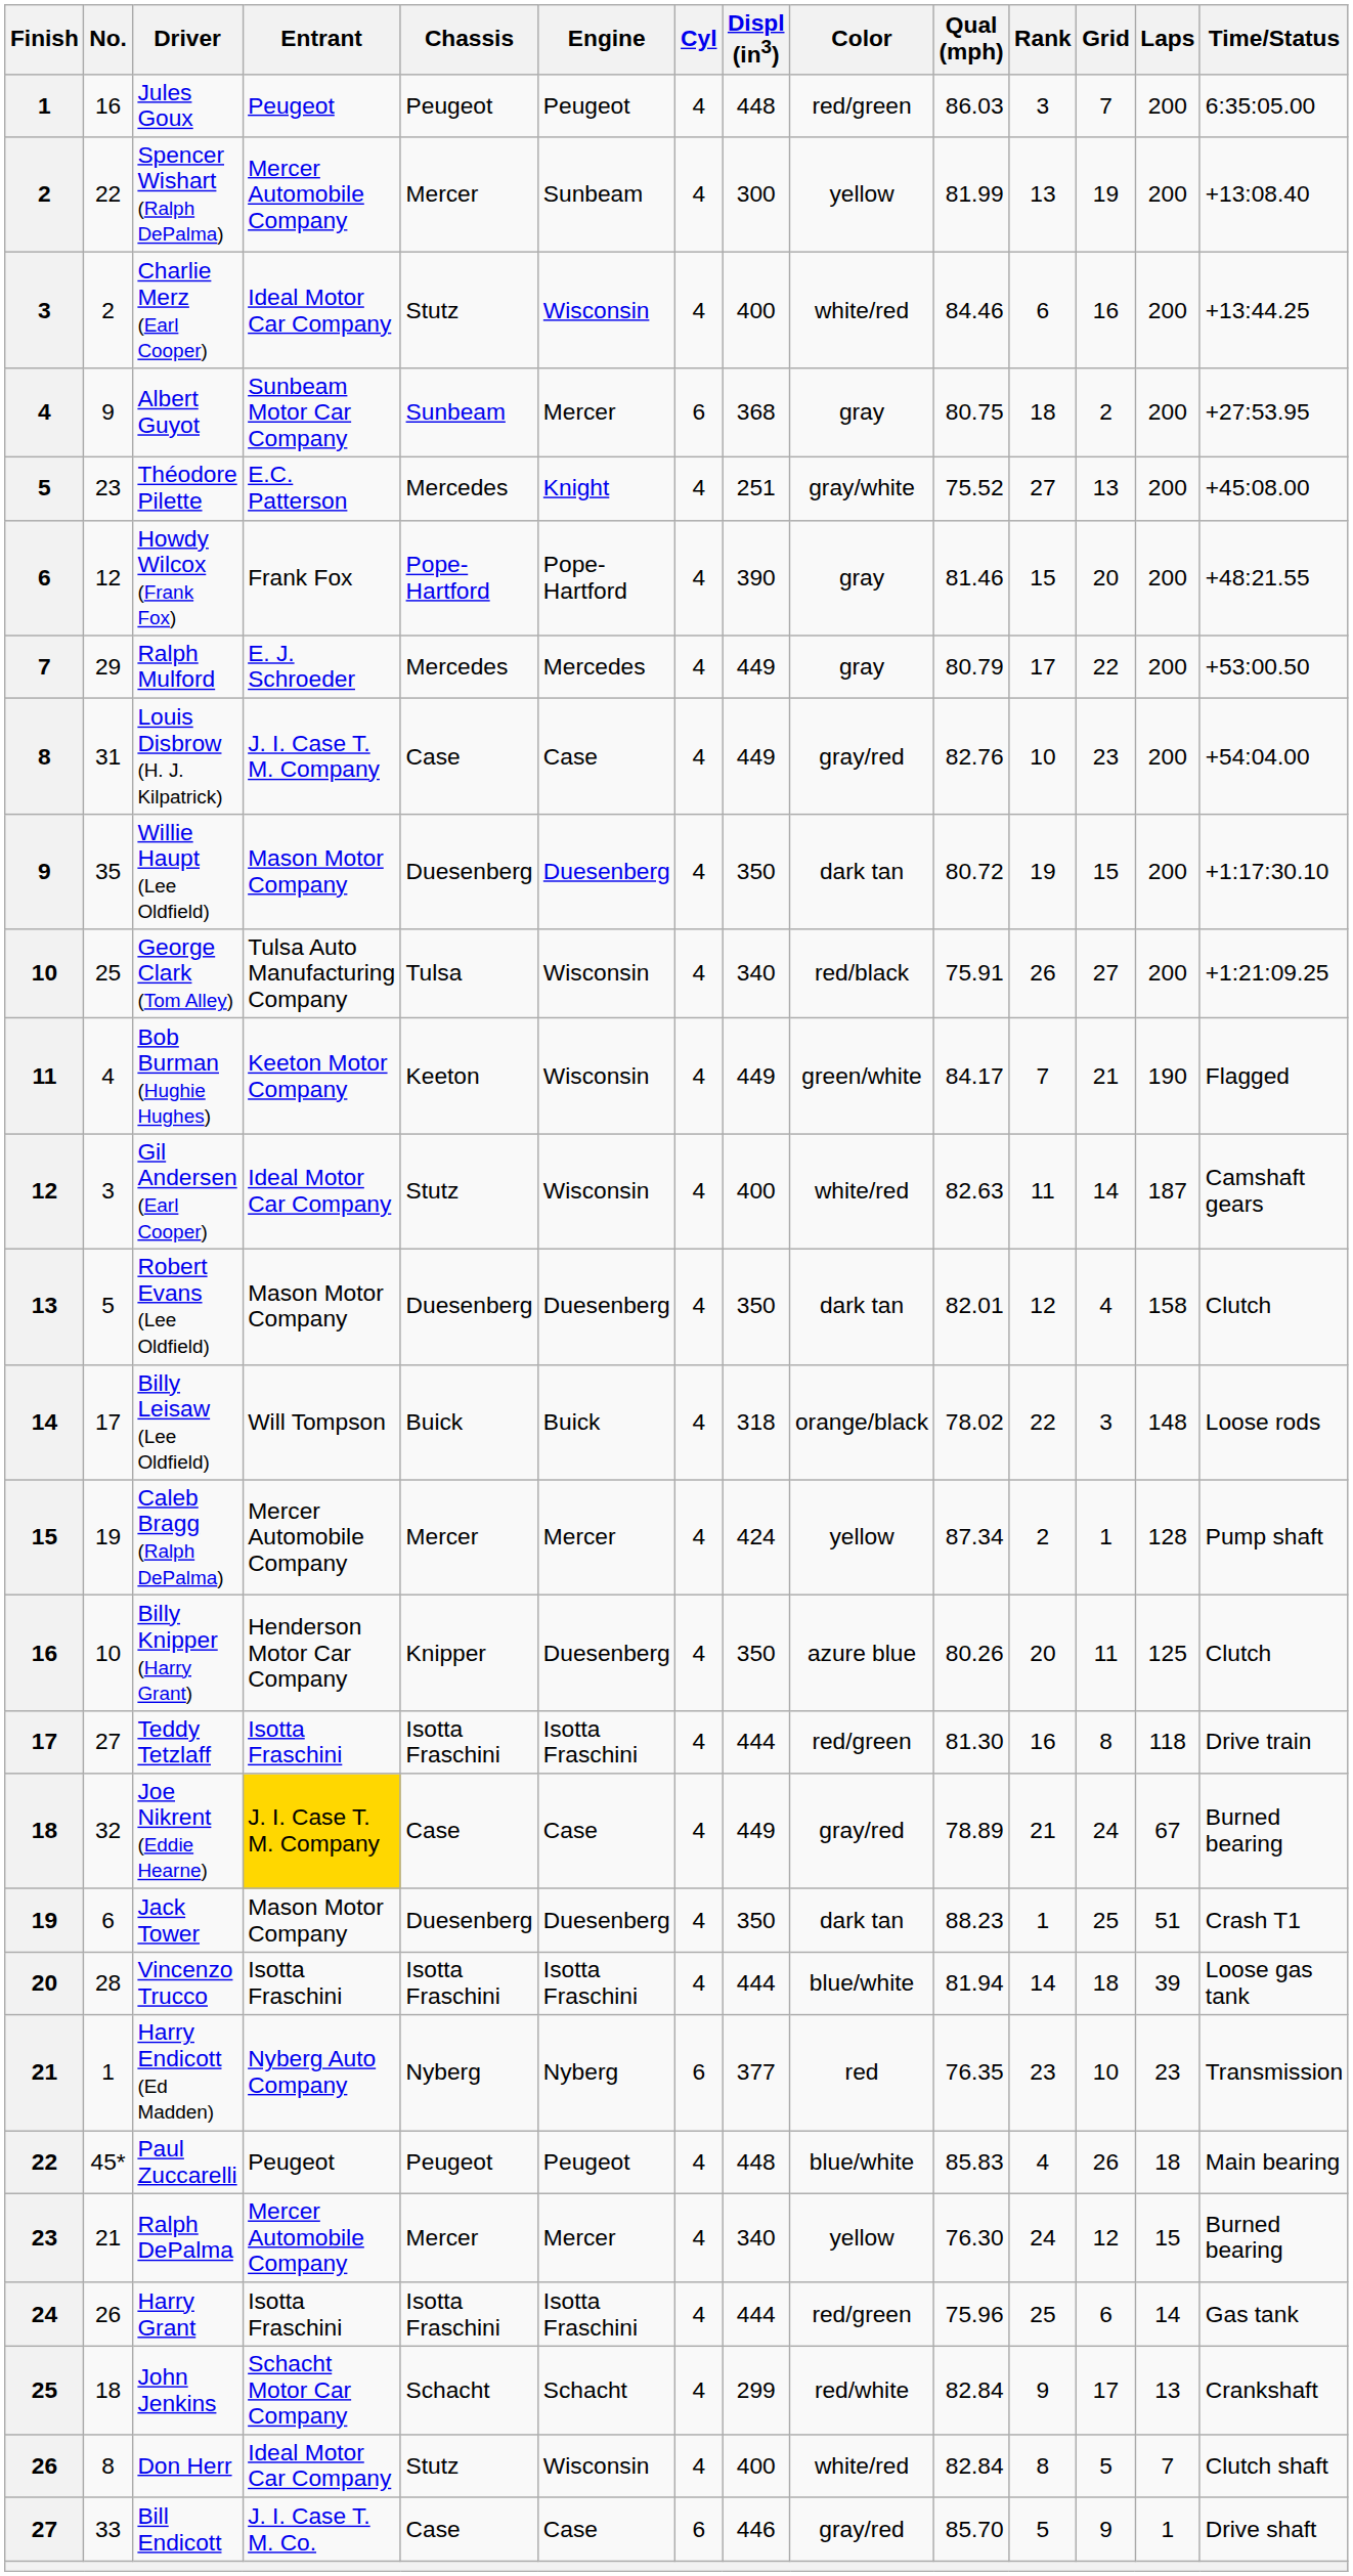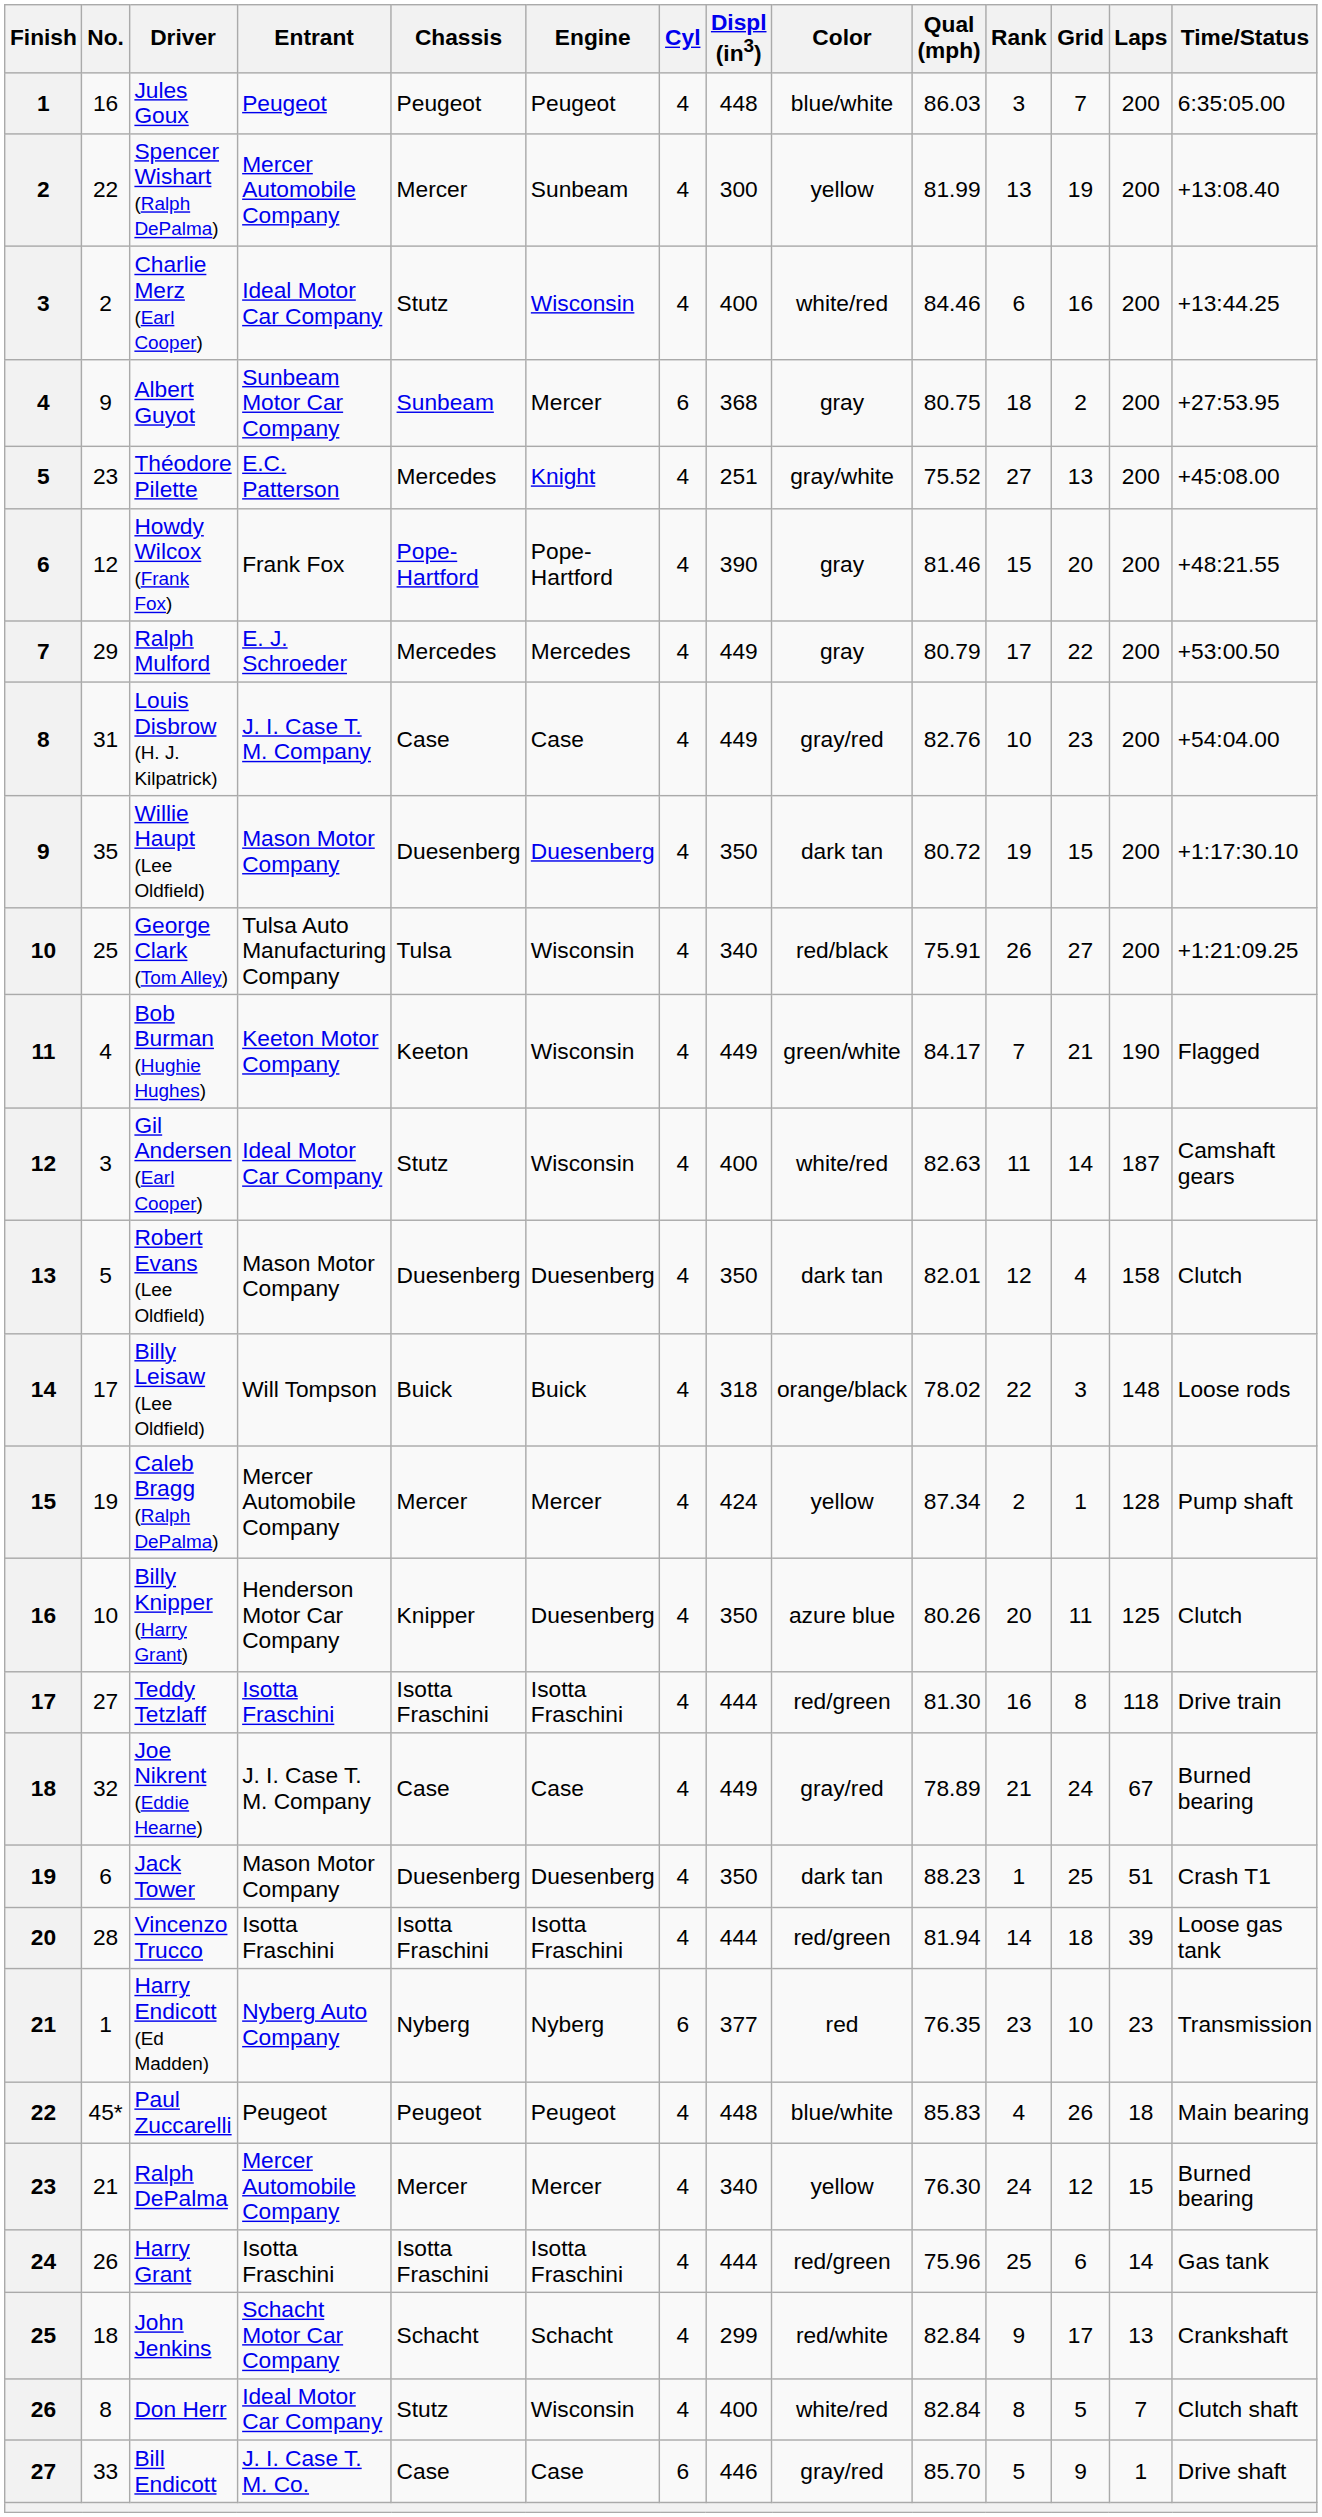 <table class="wikitable">
 <tr>
 <th>Finish</th>
 <th>No.</th>
 <th>Driver</th>
 <th>Entrant</th>
 <th>Chassis</th>
 <th>Engine</th>
 <th><a href='#'>Cyl</a></th>
 <th><a href='#'>Displ</a><br>(in<sup>3</sup>)</th>
 <th>Color</th>
 <th>Qual<br>(mph)</th>
 <th>Rank</th>
 <th>Grid</th>
 <th>Laps</th>
 <th>Time/Status</th>
 </tr>
 <tr>
 <th>1</th>
 <td align=center>16</td>
 <td> <a href='#'>Jules Goux</a> <strong></strong></td>
 <td><a href='#'>Peugeot</a></td>
 <td>Peugeot</td>
 <td>Peugeot</td>
 <td align=center>4</td>
 <td align=center>448</td>
-<td align=center>red/green</td>
+<td align=center>blue/white</td>
 <td align=right>86.03</td>
 <td align=center>3</td>
 <td align=center>7</td>
 <td align=center>200</td>
 <td>6:35:05.00</td>
 </tr>
 <tr>
 <th>2</th>
 <td align=center>22</td>
 <td> <a href='#'>Spencer Wishart</a><br><small>(<a href='#'>Ralph DePalma</a>)</small></td>
 <td><a href='#'>Mercer Automobile Company</a></td>
 <td>Mercer</td>
 <td>Sunbeam</td>
 <td align=center>4</td>
 <td align=center>300</td>
 <td align=center>yellow</td>
 <td align=right>81.99</td>
 <td align=center>13</td>
 <td align=center>19</td>
 <td align=center>200</td>
 <td>+13:08.40</td>
 </tr>
 <tr>
 <th>3</th>
 <td align=center>2</td>
 <td> <a href='#'>Charlie Merz</a><br><small>(<a href='#'>Earl Cooper</a>)</small></td>
 <td><a href='#'>Ideal Motor Car Company</a></td>
 <td>Stutz</td>
 <td><a href='#'>Wisconsin</a></td>
 <td align=center>4</td>
 <td align=center>400</td>
 <td align=center>white/red</td>
 <td align=right>84.46</td>
 <td align=center>6</td>
 <td align=center>16</td>
 <td align=center>200</td>
 <td>+13:44.25</td>
 </tr>
 <tr>
 <th>4</th>
 <td align=center>9</td>
 <td> <a href='#'>Albert Guyot</a> <strong></strong></td>
 <td><a href='#'>Sunbeam Motor Car Company</a></td>
 <td><a href='#'>Sunbeam</a></td>
 <td>Mercer</td>
 <td align=center>6</td>
 <td align=center>368</td>
 <td align=center>gray</td>
 <td align=right>80.75</td>
 <td align=center>18</td>
 <td align=center>2</td>
 <td align=center>200</td>
 <td>+27:53.95</td>
 </tr>
 <tr>
 <th>5</th>
 <td align=center>23</td>
 <td> <a href='#'>Théodore Pilette</a> <strong></strong></td>
 <td><a href='#'>E.C. Patterson</a></td>
 <td>Mercedes</td>
 <td><a href='#'>Knight</a></td>
 <td align=center>4</td>
 <td align=center>251</td>
 <td align=center>gray/white</td>
 <td align=right>75.52</td>
 <td align=center>27</td>
 <td align=center>13</td>
 <td align=center>200</td>
 <td>+45:08.00</td>
 </tr>
 <tr>
 <th>6</th>
 <td align=center>12</td>
 <td> <a href='#'>Howdy Wilcox</a><br><small>(<a href='#'>Frank Fox</a>)</small></td>
 <td>Frank Fox</td>
 <td><a href='#'>Pope-Hartford</a></td>
 <td>Pope-Hartford</td>
 <td align=center>4</td>
 <td align=center>390</td>
 <td align=center>gray</td>
 <td align=right>81.46</td>
 <td align=center>15</td>
 <td align=center>20</td>
 <td align=center>200</td>
 <td>+48:21.55</td>
 </tr>
 <tr>
 <th>7</th>
 <td align=center>29</td>
 <td> <a href='#'>Ralph Mulford</a></td>
 <td><a href='#'>E. J. Schroeder</a></td>
 <td>Mercedes</td>
 <td>Mercedes</td>
 <td align=center>4</td>
 <td align=center>449</td>
 <td align=center>gray</td>
 <td align=right>80.79</td>
 <td align=center>17</td>
 <td align=center>22</td>
 <td align=center>200</td>
 <td>+53:00.50</td>
 </tr>
 <tr>
 <th>8</th>
 <td align=center>31</td>
 <td> <a href='#'>Louis Disbrow</a><br><small>(H. J. Kilpatrick)</small></td>
 <td><a href='#'>J. I. Case T. M. Company</a></td>
 <td>Case</td>
 <td>Case</td>
 <td align=center>4</td>
 <td align=center>449</td>
 <td align=center>gray/red</td>
 <td align=right>82.76</td>
 <td align=center>10</td>
 <td align=center>23</td>
 <td align=center>200</td>
 <td>+54:04.00</td>
 </tr>
 <tr>
 <th>9</th>
 <td align=center>35</td>
 <td> <a href='#'>Willie Haupt</a> <strong></strong><br><small>(Lee Oldfield)</small></td>
 <td><a href='#'>Mason Motor Company</a></td>
 <td>Duesenberg</td>
 <td><a href='#'>Duesenberg</a></td>
 <td align=center>4</td>
 <td align=center>350</td>
 <td align=center>dark tan</td>
 <td align=right>80.72</td>
 <td align=center>19</td>
 <td align=center>15</td>
 <td align=center>200</td>
 <td>+1:17:30.10</td>
 </tr>
 <tr>
 <th>10</th>
 <td align=center>25</td>
 <td> <a href='#'>George Clark</a> <strong></strong><br><small>(<a href='#'>Tom Alley</a>)</small></td>
 <td>Tulsa Auto Manufacturing Company</td>
 <td>Tulsa</td>
 <td>Wisconsin</td>
 <td align=center>4</td>
 <td align=center>340</td>
 <td align=center>red/black</td>
 <td align=right>75.91</td>
 <td align=center>26</td>
 <td align=center>27</td>
 <td align=center>200</td>
 <td>+1:21:09.25</td>
 </tr>
 <tr>
 <th>11</th>
 <td align=center>4</td>
 <td> <a href='#'>Bob Burman</a><br><small>(<a href='#'>Hughie Hughes</a>)</small></td>
 <td><a href='#'>Keeton Motor Company</a></td>
 <td>Keeton</td>
 <td>Wisconsin</td>
 <td align=center>4</td>
 <td align=center>449</td>
 <td align=center>green/white</td>
 <td align=right>84.17</td>
 <td align=center>7</td>
 <td align=center>21</td>
 <td align=center>190</td>
 <td>Flagged</td>
 </tr>
 <tr>
 <th>12</th>
 <td align=center>3</td>
 <td> <a href='#'>Gil Andersen</a><br><small>(<a href='#'>Earl Cooper</a>)</small></td>
 <td><a href='#'>Ideal Motor Car Company</a></td>
 <td>Stutz</td>
 <td>Wisconsin</td>
 <td align=center>4</td>
 <td align=center>400</td>
 <td align=center>white/red</td>
 <td align=right>82.63</td>
 <td align=center>11</td>
 <td align=center>14</td>
 <td align=center>187</td>
 <td>Camshaft gears</td>
 </tr>
 <tr>
 <th>13</th>
 <td align=center>5</td>
 <td> <a href='#'>Robert Evans</a> <strong></strong><br><small>(Lee Oldfield)</small></td>
 <td>Mason Motor Company</td>
 <td>Duesenberg</td>
 <td>Duesenberg</td>
 <td align=center>4</td>
 <td align=center>350</td>
 <td align=center>dark tan</td>
 <td align=right>82.01</td>
 <td align=center>12</td>
 <td align=center>4</td>
 <td align=center>158</td>
 <td>Clutch</td>
 </tr>
 <tr>
 <th>14</th>
 <td align=center>17</td>
 <td> <a href='#'>Billy Leisaw</a><br><small>(Lee Oldfield)</small></td>
 <td>Will Tompson</td>
 <td>Buick</td>
 <td>Buick</td>
 <td align=center>4</td>
 <td align=center>318</td>
 <td align=center>orange/black</td>
 <td align=right>78.02</td>
 <td align=center>22</td>
 <td align=center>3</td>
 <td align=center>148</td>
 <td>Loose rods</td>
 </tr>
 <tr>
 <th>15</th>
 <td align=center>19</td>
 <td> <a href='#'>Caleb Bragg</a><br><small>(<a href='#'>Ralph DePalma</a>)</small></td>
 <td>Mercer Automobile Company</td>
 <td>Mercer</td>
 <td>Mercer</td>
 <td align=center>4</td>
 <td align=center>424</td>
 <td align=center>yellow</td>
 <td align=right>87.34</td>
 <td align=center>2</td>
 <td align=center>1</td>
 <td align=center>128</td>
 <td>Pump shaft</td>
 </tr>
 <tr>
 <th>16</th>
 <td align=center>10</td>
 <td> <a href='#'>Billy Knipper</a><br><small>(<a href='#'>Harry Grant</a>)</small></td>
 <td>Henderson Motor Car Company</td>
 <td>Knipper</td>
 <td>Duesenberg</td>
 <td align=center>4</td>
 <td align=center>350</td>
 <td align=center>azure blue</td>
 <td align=right>80.26</td>
 <td align=center>20</td>
 <td align=center>11</td>
 <td align=center>125</td>
 <td>Clutch</td>
 </tr>
 <tr>
 <th>17</th>
 <td align=center>27</td>
 <td> <a href='#'>Teddy Tetzlaff</a></td>
 <td><a href='#'>Isotta Fraschini</a></td>
 <td>Isotta Fraschini</td>
 <td>Isotta Fraschini</td>
 <td align=center>4</td>
 <td align=center>444</td>
 <td align=center>red/green</td>
 <td align=right>81.30</td>
 <td align=center>16</td>
 <td align=center>8</td>
 <td align=center>118</td>
 <td>Drive train</td>
 </tr>
 <tr>
 <th>18</th>
 <td align=center>32</td>
 <td> <a href='#'>Joe Nikrent</a> <strong></strong><br><small>(<a href='#'>Eddie Hearne</a>)</small></td>
-<td style="background: gold;">J. I. Case T. M. Company</td>
+<td>J. I. Case T. M. Company</td>
 <td>Case</td>
 <td>Case</td>
 <td align=center>4</td>
 <td align=center>449</td>
 <td align=center>gray/red</td>
 <td align=right>78.89</td>
 <td align=center>21</td>
 <td align=center>24</td>
 <td align=center>67</td>
 <td>Burned bearing</td>
 </tr>
 <tr>
 <th>19</th>
 <td align=center>6</td>
 <td> <a href='#'>Jack Tower</a></td>
 <td>Mason Motor Company</td>
 <td>Duesenberg</td>
 <td>Duesenberg</td>
 <td align=center>4</td>
 <td align=center>350</td>
 <td align=center>dark tan</td>
 <td align=right>88.23</td>
 <td align=center>1</td>
 <td align=center>25</td>
 <td align=center>51</td>
 <td>Crash T1</td>
 </tr>
 <tr>
 <th>20</th>
 <td align=center>28</td>
 <td> <a href='#'>Vincenzo Trucco</a> <strong></strong></td>
 <td>Isotta Fraschini</td>
 <td>Isotta Fraschini</td>
 <td>Isotta Fraschini</td>
 <td align=center>4</td>
 <td align=center>444</td>
-<td align=center>blue/white</td>
+<td align=center>red/green</td>
 <td align=right>81.94</td>
 <td align=center>14</td>
 <td align=center>18</td>
 <td align=center>39</td>
 <td>Loose gas tank</td>
 </tr>
 <tr>
 <th>21</th>
 <td align=center>1</td>
 <td> <a href='#'>Harry Endicott</a><br><small>(Ed Madden)</small></td>
 <td><a href='#'>Nyberg Auto Company</a></td>
 <td>Nyberg</td>
 <td>Nyberg</td>
 <td align=center>6</td>
 <td align=center>377</td>
 <td align=center>red</td>
 <td align=right>76.35</td>
 <td align=center>23</td>
 <td align=center>10</td>
 <td align=center>23</td>
 <td>Transmission</td>
 </tr>
 <tr>
 <th>22</th>
 <td align=center>45*</td>
 <td> <a href='#'>Paul Zuccarelli</a> <strong></strong></td>
 <td>Peugeot</td>
 <td>Peugeot</td>
 <td>Peugeot</td>
 <td align=center>4</td>
 <td align=center>448</td>
 <td align=center>blue/white</td>
 <td align=right>85.83</td>
 <td align=center>4</td>
 <td align=center>26</td>
 <td align=center>18</td>
 <td>Main bearing</td>
 </tr>
 <tr>
 <th>23</th>
 <td align=center>21</td>
 <td> <a href='#'>Ralph DePalma</a></td>
 <td><a href='#'>Mercer Automobile Company</a></td>
 <td>Mercer</td>
 <td>Mercer</td>
 <td align=center>4</td>
 <td align=center>340</td>
 <td align=center>yellow</td>
 <td align=right>76.30</td>
 <td align=center>24</td>
 <td align=center>12</td>
 <td align=center>15</td>
 <td>Burned bearing</td>
 </tr>
 <tr>
 <th>24</th>
 <td align=center>26</td>
 <td> <a href='#'>Harry Grant</a></td>
 <td>Isotta Fraschini</td>
 <td>Isotta Fraschini</td>
 <td>Isotta Fraschini</td>
 <td align=center>4</td>
 <td align=center>444</td>
 <td align=center>red/green</td>
 <td align=right>75.96</td>
 <td align=center>25</td>
 <td align=center>6</td>
 <td align=center>14</td>
 <td>Gas tank</td>
 </tr>
 <tr>
 <th>25</th>
 <td align=center>18</td>
 <td> <a href='#'>John Jenkins</a></td>
 <td><a href='#'>Schacht Motor Car Company</a></td>
 <td>Schacht</td>
 <td>Schacht</td>
 <td align=center>4</td>
 <td align=center>299</td>
 <td align=center>red/white</td>
 <td align=right>82.84</td>
 <td align=center>9</td>
 <td align=center>17</td>
 <td align=center>13</td>
 <td>Crankshaft</td>
 </tr>
 <tr>
 <th>26</th>
 <td align=center>8</td>
 <td> <a href='#'>Don Herr</a> <strong></strong></td>
 <td><a href='#'>Ideal Motor Car Company</a></td>
 <td>Stutz</td>
 <td>Wisconsin</td>
 <td align=center>4</td>
 <td align=center>400</td>
 <td align=center>white/red</td>
 <td align=right>82.84</td>
 <td align=center>8</td>
 <td align=center>5</td>
 <td align=center>7</td>
 <td>Clutch shaft</td>
 </tr>
 <tr>
 <th>27</th>
 <td align=center>33</td>
 <td> <a href='#'>Bill Endicott</a></td>
 <td><a href='#'>J. I. Case T. M. Co.</a></td>
 <td>Case</td>
 <td>Case</td>
 <td align=center>6</td>
 <td align=center>446</td>
 <td align=center>gray/red</td>
 <td align=right>85.70</td>
 <td align=center>5</td>
 <td align=center>9</td>
 <td align=center>1</td>
 <td>Drive shaft</td>
 </tr>
 <tr>
 <th colspan="19"></th>
 </tr>
 </table>
